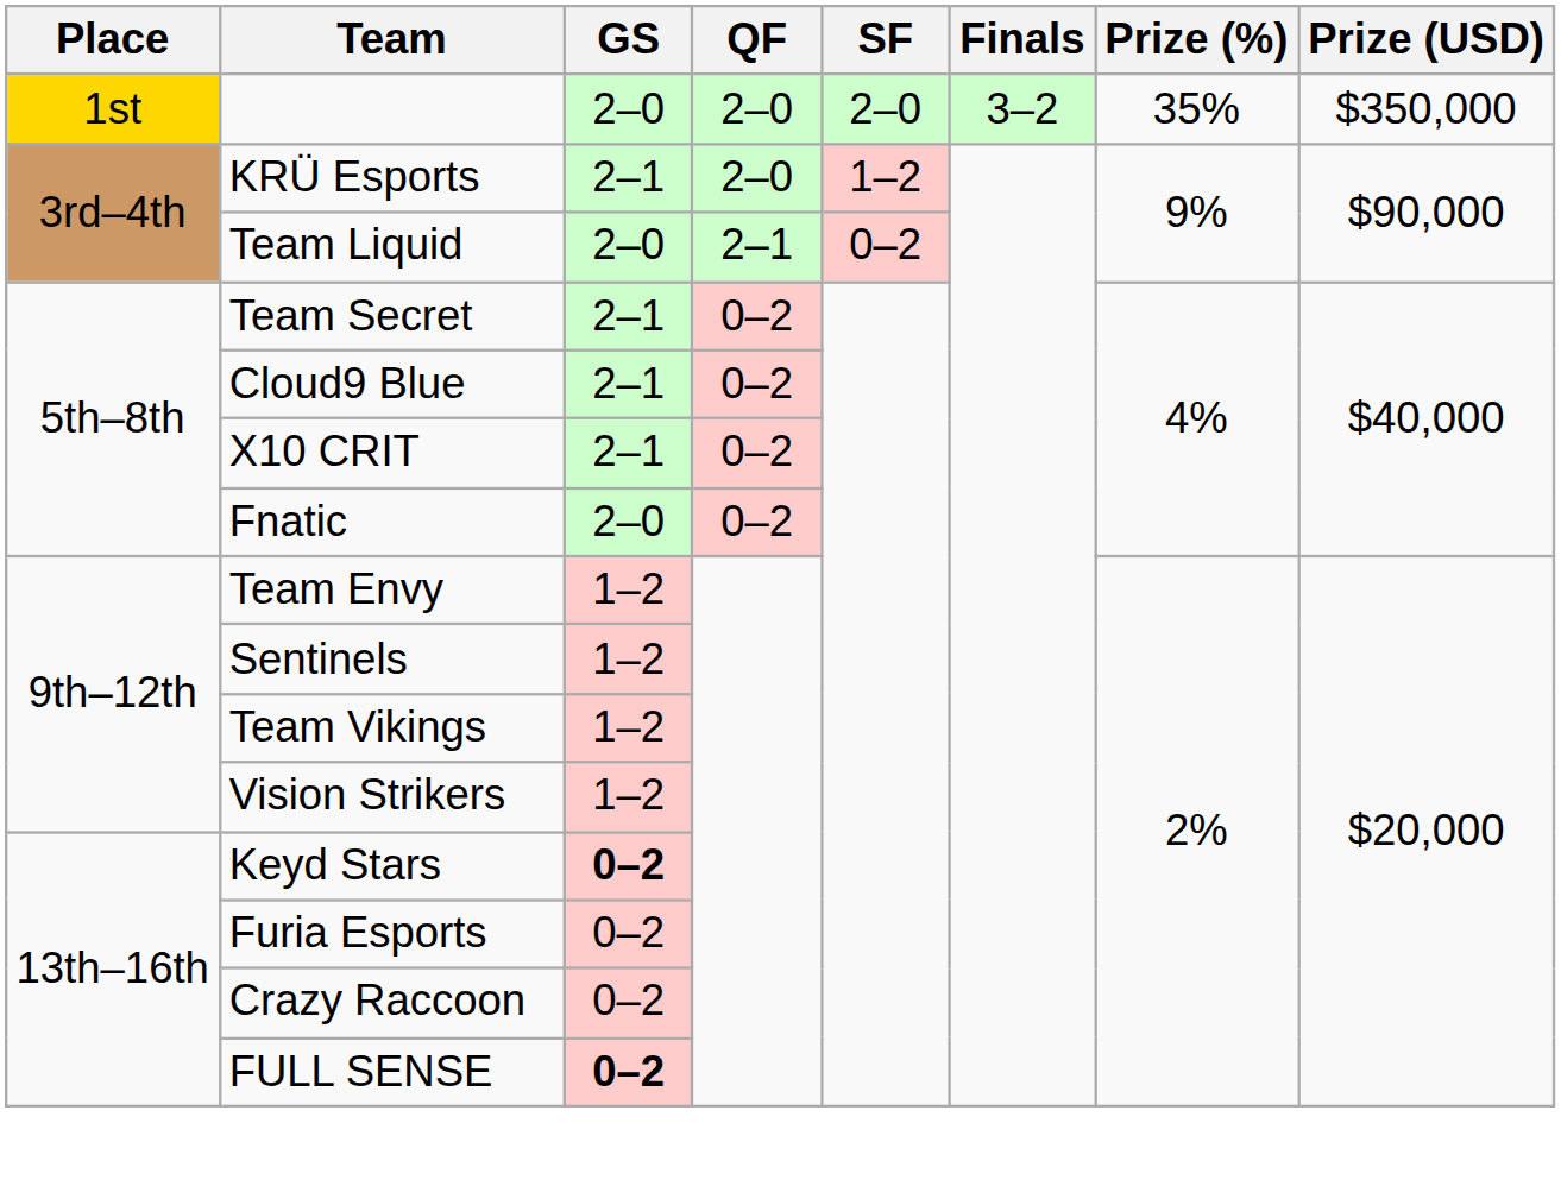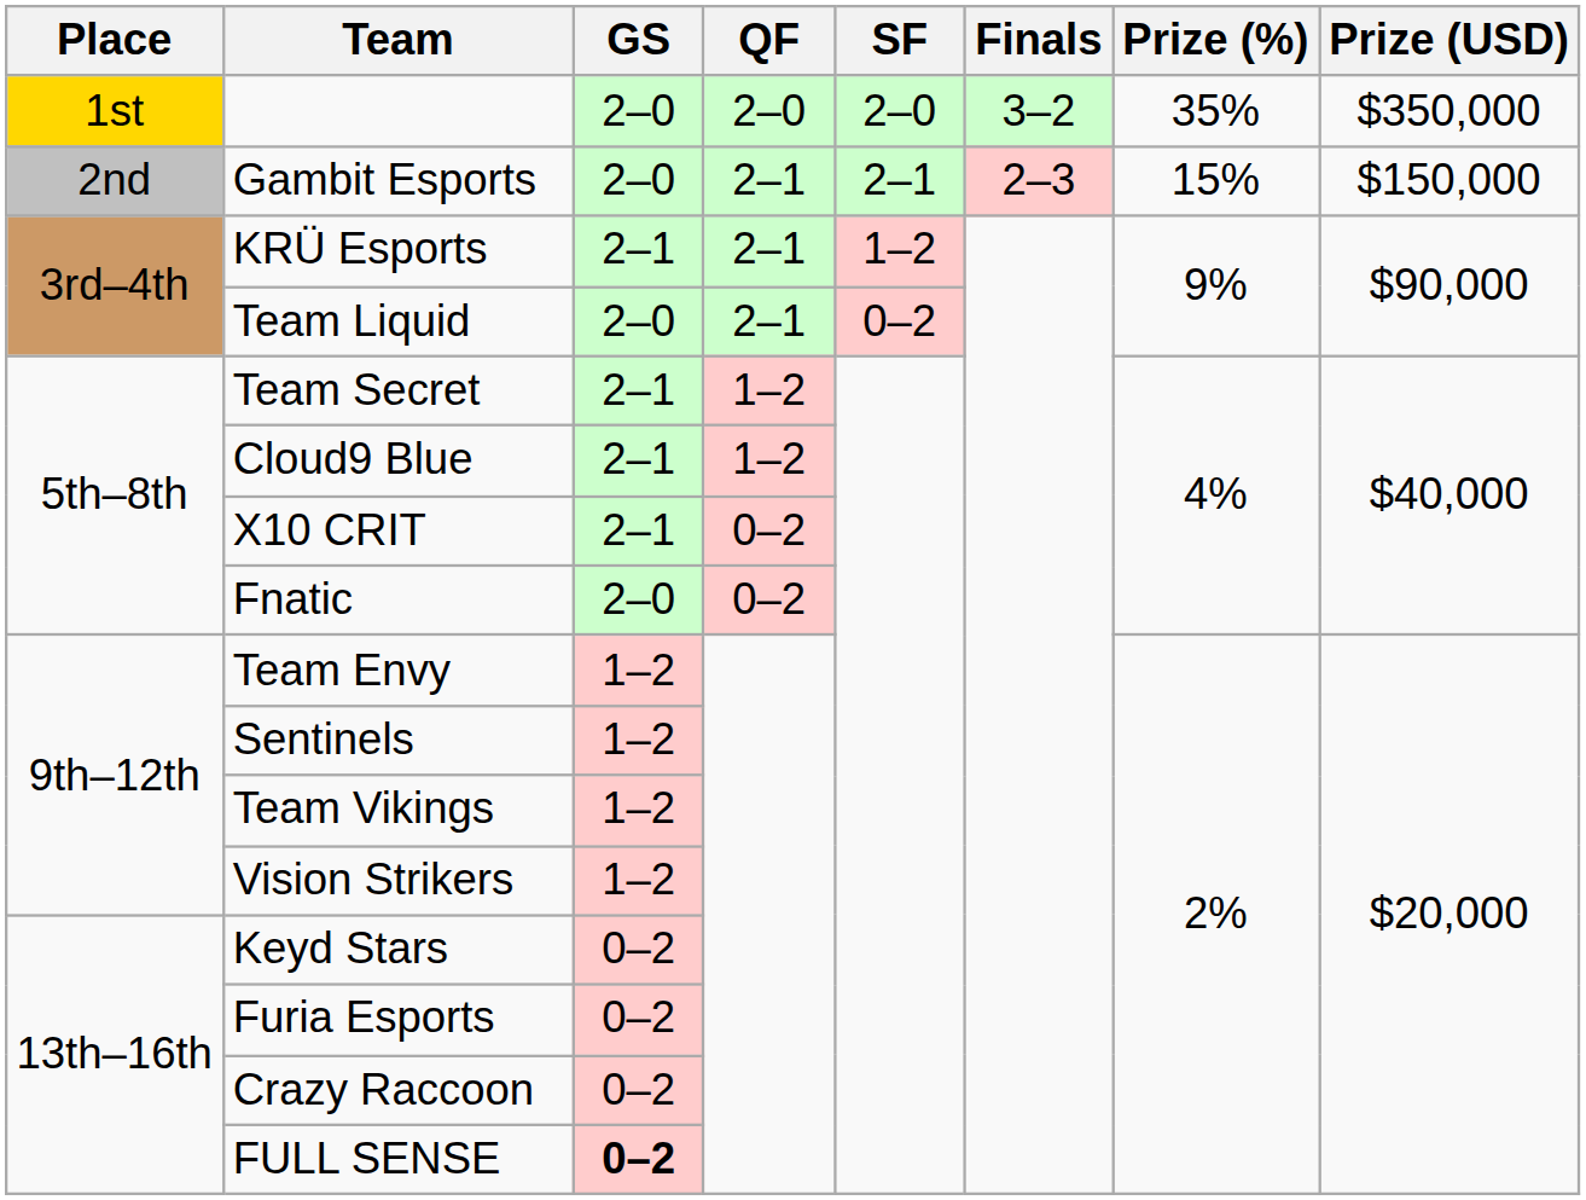 <table class="wikitable" style="text-align: center; white-space:nowrap">
 <tr>
 <th width="65px">Place</th>
 <th width="120px">Team</th>
 <th width="40px" title="Group stage">GS</th>
 <th width="40px" title="Quarterfinals">QF</th>
 <th width="40px" title="Semifinals">SF</th>
 <th width="40px">Finals</th>
 <th>Prize (%)</th>
 <th>Prize (USD)</th>
 </tr>
 <tr>
 <td style="background: gold;">1st</td>
 <td style="text-align: left;"></td>
 <td bgcolor="#cfc">2–0</td>
 <td bgcolor="#cfc">2–0</td>
 <td bgcolor="#cfc">2–0</td>
 <td bgcolor="#cfc">3–2</td>
 <td>35%</td>
 <td>$350,000</td>
 </tr>
 <tr>
+<td style="background: silver;">2nd</td>
+<td style="text-align: left;">Gambit Esports</td>
+<td bgcolor="#cfc">2–0</td>
+<td bgcolor="#cfc">2–1</td>
+<td bgcolor="#cfc">2–1</td>
+<td bgcolor="#fcc">2–3</td>
+<td>15%</td>
+<td>$150,000</td>
+</tr>
+<tr>
 <td rowspan="2" style="background: #c96;">3rd–4th</td>
 <td style="text-align: left;">KRÜ Esports</td>
 <td bgcolor="#cfc">2–1</td>
-<td bgcolor="#cfc">2–0</td>
+<td bgcolor="#cfc">2–1</td>
 <td bgcolor="#fcc">1–2</td>
 <td rowspan="14"></td>
 <td rowspan="2">9%</td>
 <td rowspan="2">$90,000</td>
 </tr>
 <tr>
 <td style="text-align: left;">Team Liquid</td>
 <td bgcolor="#cfc">2–0</td>
 <td bgcolor="#cfc">2–1</td>
 <td bgcolor="#fcc">0–2</td>
 </tr>
 <tr>
 <td rowspan="4">5th–8th</td>
 <td style="text-align: left;">Team Secret</td>
 <td bgcolor="#cfc">2–1</td>
-<td bgcolor="#fcc">0–2</td>
+<td bgcolor="#fcc">1–2</td>
 <td rowspan="12"></td>
 <td rowspan="4">4%</td>
 <td rowspan="4">$40,000</td>
 </tr>
 <tr>
 <td style="text-align: left;">Cloud9 Blue</td>
 <td bgcolor="#cfc">2–1</td>
-<td bgcolor="#fcc">0–2</td>
+<td bgcolor="#fcc">1–2</td>
 </tr>
 <tr>
 <td style="text-align: left;">X10 CRIT</td>
 <td bgcolor="#cfc">2–1</td>
 <td bgcolor="#fcc">0–2</td>
 </tr>
 <tr>
 <td style="text-align: left;">Fnatic</td>
 <td bgcolor="#cfc">2–0</td>
 <td bgcolor="#fcc">0–2</td>
 </tr>
 <tr>
 <td rowspan="4">9th–12th</td>
 <td style="text-align: left;">Team Envy</td>
 <td bgcolor="#fcc">1–2</td>
 <td rowspan="8"></td>
 <td rowspan="8">2%</td>
 <td rowspan="8">$20,000</td>
 </tr>
 <tr>
 <td style="text-align: left;">Sentinels</td>
 <td bgcolor="#fcc">1–2</td>
 </tr>
 <tr>
 <td style="text-align: left;">Team Vikings</td>
 <td bgcolor="#fcc">1–2</td>
 </tr>
 <tr>
 <td style="text-align: left;">Vision Strikers</td>
 <td bgcolor="#fcc">1–2</td>
 </tr>
 <tr>
 <td rowspan="4">13th–16th</td>
 <td style="text-align: left;">Keyd Stars</td>
-<td bgcolor="#fcc"><strong>0–2</strong></td>
+<td bgcolor="#fcc">0–2</td>
 </tr>
 <tr>
 <td style="text-align: left;">Furia Esports</td>
 <td bgcolor="#fcc">0–2</td>
 </tr>
 <tr>
 <td style="text-align: left;">Crazy Raccoon</td>
 <td bgcolor="#fcc">0–2</td>
 </tr>
 <tr>
 <td style="text-align: left;">FULL SENSE</td>
 <td bgcolor="#fcc"><strong>0–2</strong></td>
 </tr>
 </table>
